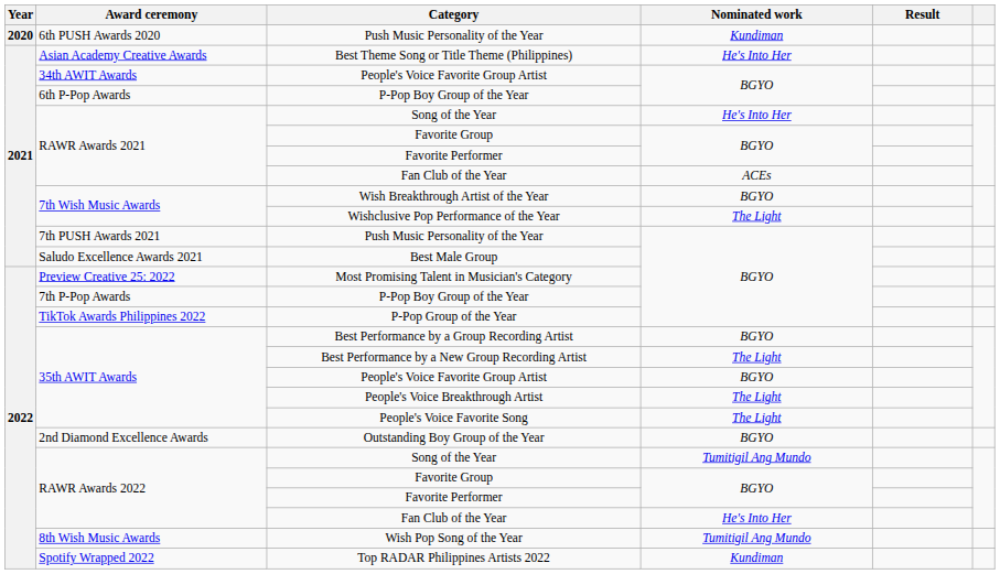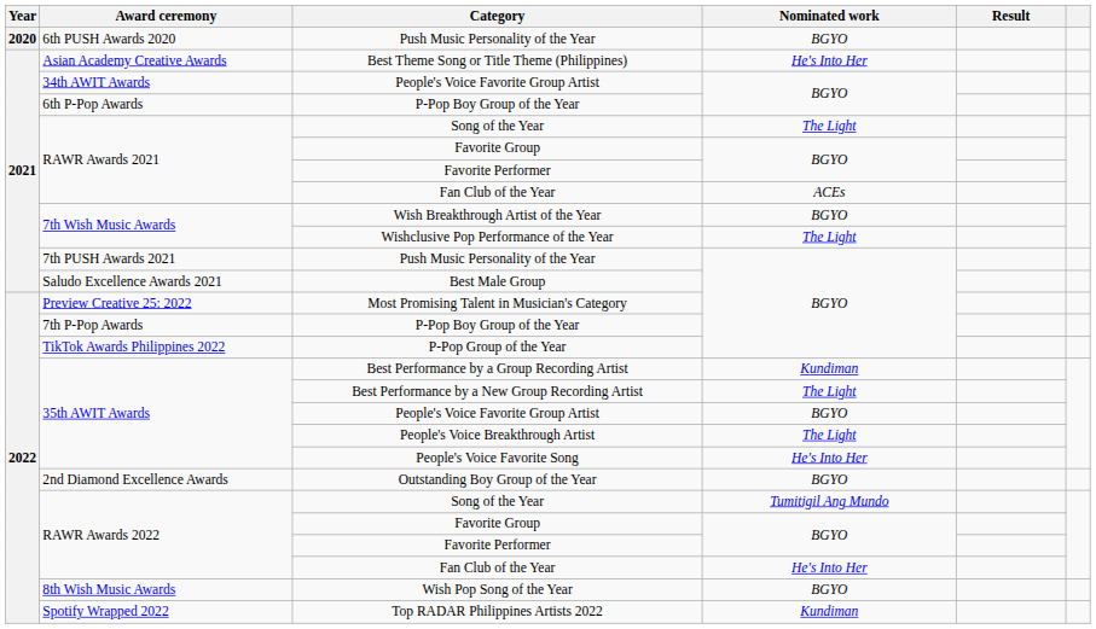 <table class="wikitable sortable" style="text-align:left;">
 <tr>
 <th scope="col" style="width:1em;">Year</th>
 <th scope="col" style="width:25em;">Award ceremony</th>
 <th scope="col" style="width:42em;">Category</th>
 <th scope="col" style="width:25em;">Nominated work</th>
 <th scope="col" style="width:10em;">Result</th>
 <th scope="col" style="width:2em;"></th>
 </tr>
 <tr>
 <th align="center">2020</th>
 <td scope="row">6th PUSH Awards 2020</td>
 <td align="center">Push Music Personality of the Year</td>
-<td align=center><em><a href='#'>Kundiman</a></em></td>
+<td align="center"><em>BGYO</em></td>
 <td></td>
 <td style="text-align:center"></td>
 </tr>
 <tr>
 <th align="center" rowspan="11">2021</th>
 <td scope="row"><a href='#'>Asian Academy Creative Awards</a></td>
 <td align="center">Best Theme Song or Title Theme (Philippines)</td>
 <td align="center"><em><a href='#'>He's Into Her</a></em></td>
 <td></td>
 <td align="center"></td>
 </tr>
 <tr>
 <td scope="row"><a href='#'>34th AWIT Awards</a></td>
 <td align="center">People's Voice Favorite Group Artist</td>
 <td rowspan="2" scope="row" align=center><em>BGYO</em></td>
 <td></td>
 <td style="text-align:center"></td>
 </tr>
 <tr>
 <td scope="row">6th P-Pop Awards</td>
 <td align="center">P-Pop Boy Group of the Year</td>
 <td></td>
 <td></td>
 </tr>
 <tr>
 <td rowspan="4" scope="row">RAWR Awards 2021</td>
 <td align="center">Song of the Year</td>
-<td align=center><em><a href='#'>He's Into Her</a></em></td>
+<td align=center><em><a href='#'>The Light</a></em></td>
 <td></td>
 <td rowspan="4" style="text-align:center"></td>
 </tr>
 <tr>
 <td align="center">Favorite Group</td>
 <td rowspan="2"  align=center><em>BGYO</em></td>
 <td></td>
 </tr>
 <tr>
 <td align="center">Favorite Performer</td>
 <td></td>
 </tr>
 <tr>
 <td align="center">Fan Club of the Year</td>
 <td align=center><em>ACEs</em></td>
 <td></td>
 </tr>
 <tr>
 <td rowspan="2" scope="row"><a href='#'>7th Wish Music Awards</a></td>
 <td align="center">Wish Breakthrough Artist of the Year</td>
 <td align=center><em>BGYO</em></td>
 <td></td>
 <td rowspan="2" style="text-align:center"></td>
 </tr>
 <tr>
 <td align="center">Wishclusive Pop Performance of the Year</td>
 <td align=center><em><a href='#'>The Light</a></em></td>
 <td></td>
 </tr>
 <tr>
 <td scope="row">7th PUSH Awards 2021</td>
 <td align="center">Push Music Personality of the Year</td>
 <td rowspan="5" align="center"><em>BGYO</em></td>
 <td></td>
 <td style="text-align:center"></td>
 </tr>
 <tr>
 <td scope="row">Saludo Excellence Awards 2021</td>
 <td align="center">Best Male Group</td>
 <td></td>
 <td style="text-align:center"></td>
 </tr>
 <tr>
 <th rowspan="15" align="center">2022</th>
 <td scope="row"><a href='#'>Preview Creative 25: 2022</a></td>
 <td align="center">Most Promising Talent in Musician's Category</td>
 <td></td>
 <td style="text-align:center"></td>
 </tr>
 <tr>
 <td scope="row">7th P-Pop Awards</td>
 <td align="center">P-Pop Boy Group of the Year</td>
 <td></td>
 <td style="text-align:center"></td>
 </tr>
 <tr>
 <td scope="row"><a href='#'>TikTok Awards Philippines 2022</a></td>
 <td align="center">P-Pop Group of the Year</td>
 <td></td>
 <td style="text-align:center"></td>
 </tr>
 <tr>
 <td scope="row" rowspan="5"><a href='#'>35th AWIT Awards</a></td>
 <td align="center">Best Performance by a Group Recording Artist</td>
-<td align="center"><em>BGYO</em></td>
+<td align=center><em><a href='#'>Kundiman</a></em></td>
 <td></td>
 <td rowspan="5" style="text-align:center"></td>
 </tr>
 <tr>
 <td align="center">Best Performance by a New Group Recording Artist</td>
 <td align=center><em><a href='#'>The Light</a></em></td>
 <td></td>
 </tr>
 <tr>
 <td align="center">People's Voice Favorite Group Artist</td>
 <td align=center><em>BGYO</em></td>
 <td></td>
 </tr>
 <tr>
 <td align="center">People's Voice Breakthrough Artist</td>
 <td align=center><em><a href='#'>The Light</a></em></td>
 <td></td>
 </tr>
 <tr>
 <td align="center">People's Voice Favorite Song</td>
-<td align=center><em><a href='#'>The Light</a></em></td>
+<td align=center><em><a href='#'>He's Into Her</a></em></td>
 <td></td>
 </tr>
 <tr>
 <td scope="row">2nd Diamond Excellence Awards</td>
 <td align="center">Outstanding Boy Group of the Year</td>
 <td align=center><em>BGYO</em></td>
 <td></td>
 <td style="text-align:center"></td>
 </tr>
 <tr>
 <td rowspan="4" scope="row">RAWR Awards 2022</td>
 <td align="center">Song of the Year</td>
 <td align=center><em><a href='#'>Tumitigil Ang Mundo</a></em></td>
 <td></td>
 <td rowspan="4" style="text-align:center"></td>
 </tr>
 <tr>
 <td align="center">Favorite Group</td>
 <td rowspan="2"  align=center><em>BGYO</em></td>
 <td></td>
 </tr>
 <tr>
 <td align="center">Favorite Performer</td>
 <td></td>
 </tr>
 <tr>
 <td align="center">Fan Club of the Year</td>
 <td align=center><em><a href='#'>He's Into Her</a></em></td>
 <td></td>
 </tr>
 <tr>
 <td rowspan="1" scope="row"><a href='#'>8th Wish Music Awards</a></td>
 <td align="center">Wish Pop Song of the Year</td>
-<td align=center><em><a href='#'>Tumitigil Ang Mundo</a></em></td>
+<td align="center"><em>BGYO</em></td>
 <td></td>
 <td rowspan="1" style="text-align:center"></td>
 </tr>
 <tr>
 <td scope="row"><a href='#'>Spotify Wrapped 2022</a></td>
 <td align="center">Top RADAR Philippines Artists 2022</td>
 <td align=center><em><a href='#'>Kundiman</a></em></td>
 <td></td>
 <td style="text-align:center"></td>
 </tr>
 </table>
